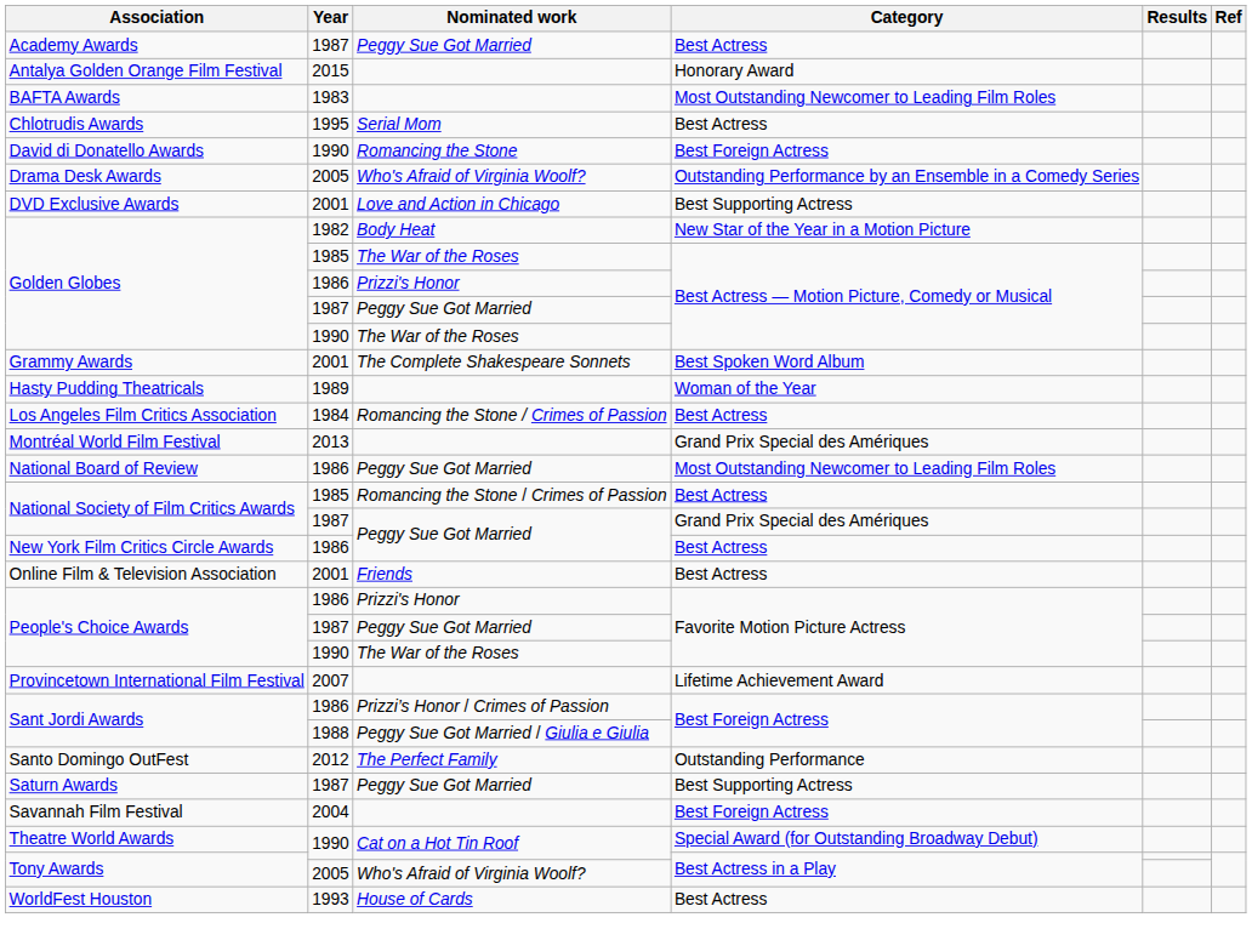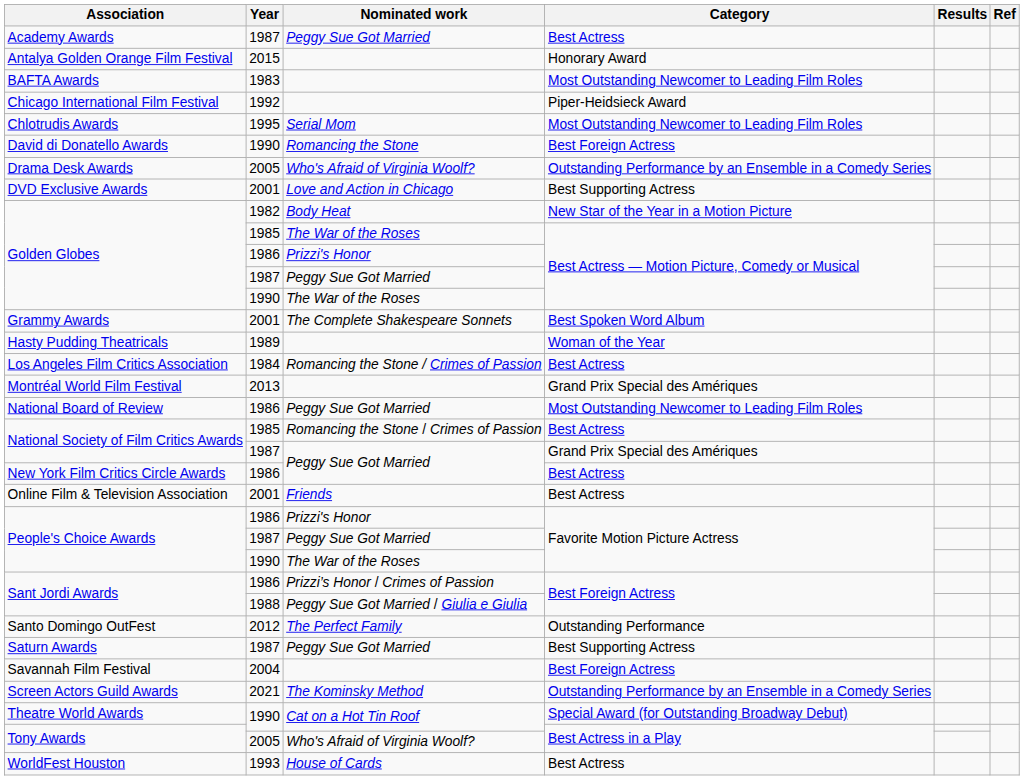 <table class="wikitable sortable plainrowheaders">
 <tr>
 <th scope="col">Association</th>
 <th scope="col">Year</th>
 <th scope="col">Nominated work</th>
 <th scope="col">Category</th>
 <th scope="col">Results</th>
 <th scope="col">Ref</th>
 </tr>
 <tr>
 <td><a href='#'>Academy Awards</a></td>
 <td>1987</td>
 <td><em><a href='#'>Peggy Sue Got Married</a></em></td>
 <td><a href='#'>Best Actress</a></td>
 <td></td>
 <td></td>
 </tr>
 <tr>
 <td><a href='#'>Antalya Golden Orange Film Festival</a></td>
 <td>2015</td>
 <td></td>
 <td>Honorary Award</td>
 <td></td>
 <td></td>
 </tr>
 <tr>
 <td><a href='#'>BAFTA Awards</a></td>
 <td>1983</td>
 <td></td>
 <td><a href='#'>Most Outstanding Newcomer to Leading Film Roles</a></td>
 <td></td>
 <td></td>
 </tr>
 <tr>
+<td><a href='#'>Chicago International Film Festival</a></td>
+<td>1992</td>
+<td></td>
+<td>Piper-Heidsieck Award</td>
+<td></td>
+<td></td>
+</tr>
+<tr>
 <td><a href='#'>Chlotrudis Awards</a></td>
 <td>1995</td>
 <td><em><a href='#'>Serial Mom</a></em></td>
-<td>Best Actress</td>
+<td><a href='#'>Most Outstanding Newcomer to Leading Film Roles</a></td>
 <td></td>
 <td></td>
 </tr>
 <tr>
 <td><a href='#'>David di Donatello Awards</a></td>
 <td>1990</td>
 <td><em><a href='#'>Romancing the Stone</a></em></td>
 <td><a href='#'>Best Foreign Actress</a></td>
 <td></td>
 <td></td>
 </tr>
 <tr>
 <td><a href='#'>Drama Desk Awards</a></td>
 <td>2005</td>
 <td><em><a href='#'>Who's Afraid of Virginia Woolf?</a></em></td>
 <td><a href='#'>Outstanding Performance by an Ensemble in a Comedy Series</a></td>
 <td></td>
 <td></td>
 </tr>
 <tr>
 <td><a href='#'>DVD Exclusive Awards</a></td>
 <td>2001</td>
 <td><em><a href='#'>Love and Action in Chicago</a></em></td>
 <td>Best Supporting Actress</td>
 <td></td>
 <td></td>
 </tr>
 <tr>
 <td rowspan="5"><a href='#'>Golden Globes</a></td>
 <td>1982</td>
 <td><em><a href='#'>Body Heat</a></em></td>
 <td><a href='#'>New Star of the Year in a Motion Picture</a></td>
 <td></td>
 <td></td>
 </tr>
 <tr>
 <td>1985</td>
 <td><em><a href='#'>The War of the Roses</a></em></td>
 <td rowspan="4"><a href='#'>Best Actress — Motion Picture, Comedy or Musical</a></td>
 <td></td>
 <td></td>
 </tr>
 <tr>
 <td>1986</td>
 <td><em><a href='#'>Prizzi's Honor</a></em></td>
 <td></td>
 <td></td>
 </tr>
 <tr>
 <td>1987</td>
 <td><em>Peggy Sue Got Married</em></td>
 <td></td>
 <td></td>
 </tr>
 <tr>
 <td>1990</td>
 <td><em>The War of the Roses</em></td>
 <td></td>
 <td></td>
 </tr>
 <tr>
 <td><a href='#'>Grammy Awards</a></td>
 <td>2001</td>
 <td><em>The Complete Shakespeare Sonnets</em></td>
 <td><a href='#'>Best Spoken Word Album</a></td>
 <td></td>
 <td></td>
 </tr>
 <tr>
 <td><a href='#'>Hasty Pudding Theatricals</a></td>
 <td>1989</td>
 <td></td>
 <td><a href='#'>Woman of the Year</a></td>
 <td></td>
 <td></td>
 </tr>
 <tr>
 <td><a href='#'>Los Angeles Film Critics Association</a></td>
 <td>1984</td>
 <td><em>Romancing the Stone / <a href='#'>Crimes of Passion</a></em></td>
 <td><a href='#'>Best Actress</a></td>
 <td></td>
 <td></td>
 </tr>
 <tr>
 <td><a href='#'>Montréal World Film Festival</a></td>
 <td>2013</td>
 <td></td>
 <td>Grand Prix Special des Amériques</td>
 <td></td>
 <td></td>
 </tr>
 <tr>
 <td><a href='#'>National Board of Review</a></td>
 <td>1986</td>
 <td><em>Peggy Sue Got Married</em></td>
 <td><a href='#'>Most Outstanding Newcomer to Leading Film Roles</a></td>
 <td></td>
 <td></td>
 </tr>
 <tr>
 <td rowspan="2"><a href='#'>National Society of Film Critics Awards</a></td>
 <td>1985</td>
 <td><em>Romancing the Stone</em> / <em>Crimes of Passion</em></td>
 <td><a href='#'>Best Actress</a></td>
 <td></td>
 <td></td>
 </tr>
 <tr>
 <td>1987</td>
 <td rowspan="2"><em>Peggy Sue Got Married</em></td>
 <td>Grand Prix Special des Amériques</td>
 <td></td>
 <td></td>
 </tr>
 <tr>
 <td><a href='#'>New York Film Critics Circle Awards</a></td>
 <td>1986</td>
 <td><a href='#'>Best Actress</a></td>
 <td></td>
 <td></td>
 </tr>
 <tr>
 <td>Online Film & Television Association</td>
 <td>2001</td>
 <td><em><a href='#'>Friends</a></em></td>
 <td>Best Actress</td>
 <td></td>
 <td></td>
 </tr>
 <tr>
 <td rowspan="3"><a href='#'>People's Choice Awards</a></td>
 <td>1986</td>
 <td><em>Prizzi's Honor</em></td>
 <td rowspan="3">Favorite Motion Picture Actress</td>
 <td></td>
 <td></td>
 </tr>
 <tr>
 <td>1987</td>
 <td><em>Peggy Sue Got Married</em></td>
 <td></td>
 <td></td>
 </tr>
 <tr>
 <td>1990</td>
 <td><em>The War of the Roses</em></td>
 <td></td>
 <td></td>
 </tr>
 <tr>
-<td><a href='#'>Provincetown International Film Festival</a></td>
-<td>2007</td>
-<td></td>
-<td>Lifetime Achievement Award</td>
-<td></td>
-<td></td>
-</tr>
-<tr>
 <td rowspan="2"><a href='#'>Sant Jordi Awards</a></td>
 <td>1986</td>
 <td><em>Prizzi’s Honor</em> / <em>Crimes of Passion</em></td>
 <td rowspan="2"><a href='#'>Best Foreign Actress</a></td>
 <td></td>
 <td></td>
 </tr>
 <tr>
 <td>1988</td>
 <td><em>Peggy Sue Got Married</em> / <em><a href='#'>Giulia e Giulia</a></em></td>
 <td></td>
 <td></td>
 </tr>
 <tr>
 <td>Santo Domingo OutFest</td>
 <td>2012</td>
 <td><em><a href='#'>The Perfect Family</a></em></td>
 <td>Outstanding Performance</td>
 <td></td>
 <td></td>
 </tr>
 <tr>
 <td><a href='#'>Saturn Awards</a></td>
 <td>1987</td>
 <td><em>Peggy Sue Got Married</em></td>
 <td>Best Supporting Actress</td>
 <td></td>
 <td></td>
 </tr>
 <tr>
 <td>Savannah Film Festival</td>
 <td>2004</td>
 <td></td>
 <td><a href='#'>Best Foreign Actress</a></td>
 <td></td>
 <td></td>
 </tr>
 <tr>
+<td><a href='#'>Screen Actors Guild Awards</a></td>
+<td>2021</td>
+<td><em><a href='#'>The Kominsky Method</a></em></td>
+<td><a href='#'>Outstanding Performance by an Ensemble in a Comedy Series</a></td>
+<td></td>
+<td></td>
+</tr>
+<tr>
 <td><a href='#'>Theatre World Awards</a></td>
 <td rowspan="2">1990</td>
 <td rowspan="2"><em><a href='#'>Cat on a Hot Tin Roof</a></em></td>
 <td><a href='#'>Special Award (for Outstanding Broadway Debut)</a></td>
 <td></td>
 <td></td>
 </tr>
 <tr>
 <td rowspan="2"><a href='#'>Tony Awards</a></td>
 <td rowspan="2"><a href='#'>Best Actress in a Play</a></td>
 <td></td>
 <td rowspan="2"></td>
 </tr>
 <tr>
 <td>2005</td>
 <td><em>Who's Afraid of Virginia Woolf?</em></td>
 <td></td>
 </tr>
 <tr>
 <td><a href='#'>WorldFest Houston</a></td>
 <td>1993</td>
 <td><em><a href='#'>House of Cards</a></em></td>
 <td>Best Actress</td>
 <td></td>
 <td></td>
 </tr>
 </table>
